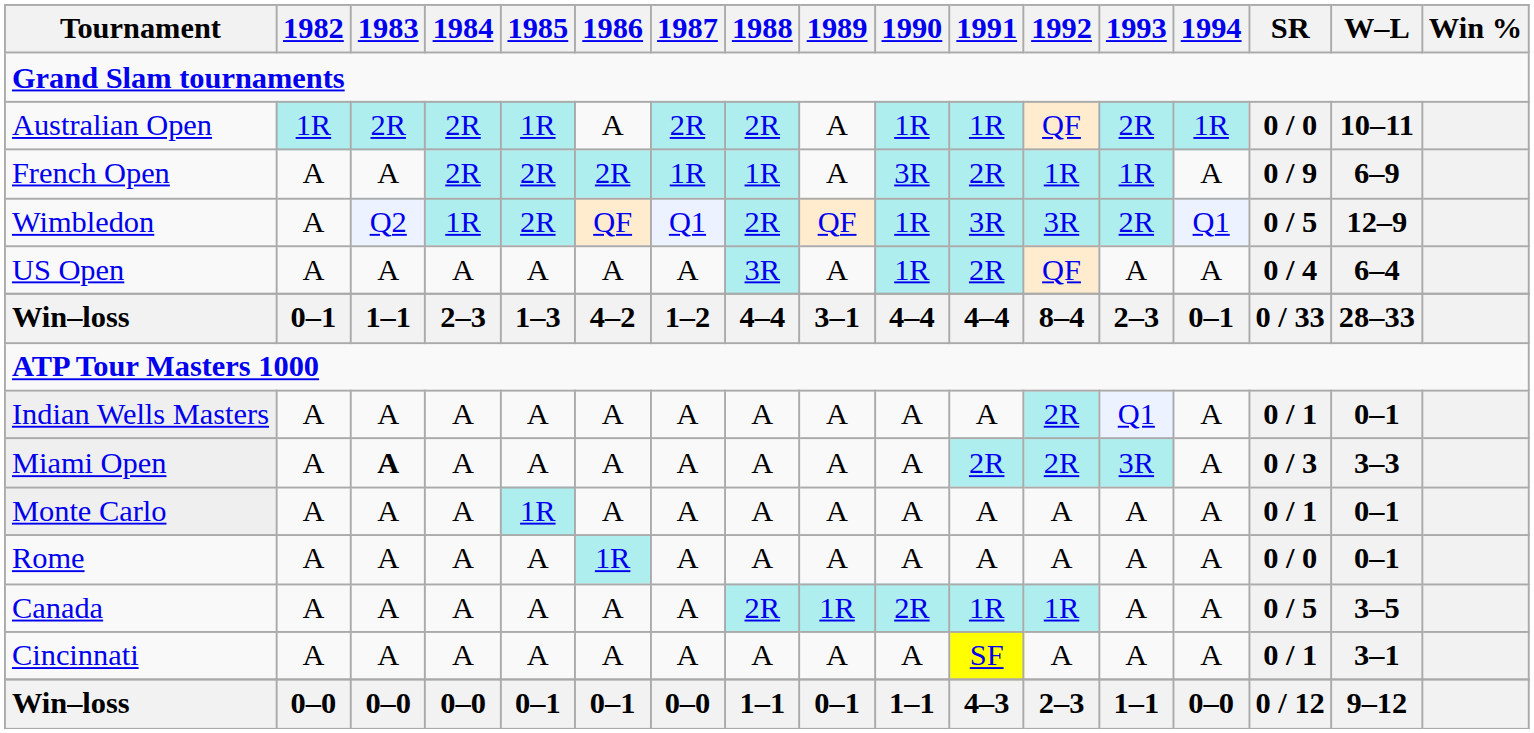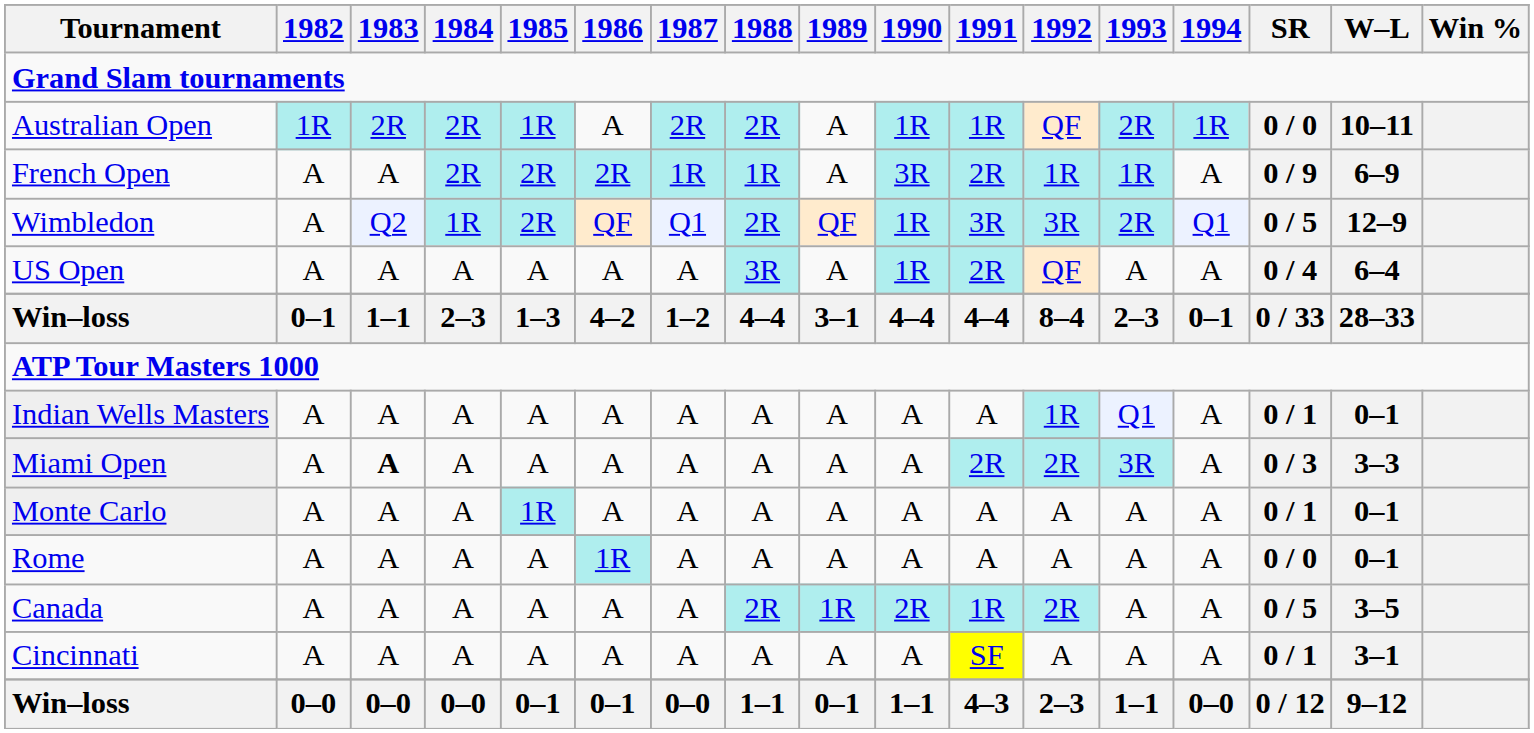 <table class=wikitable style=text-align:center>
 <tr>
 <th>Tournament</th>
 <th><a href='#'>1982</a></th>
 <th><a href='#'>1983</a></th>
 <th><a href='#'>1984</a></th>
 <th><a href='#'>1985</a></th>
 <th><a href='#'>1986</a></th>
 <th><a href='#'>1987</a></th>
 <th><a href='#'>1988</a></th>
 <th><a href='#'>1989</a></th>
 <th><a href='#'>1990</a></th>
 <th><a href='#'>1991</a></th>
 <th><a href='#'>1992</a></th>
 <th><a href='#'>1993</a></th>
 <th><a href='#'>1994</a></th>
 <th>SR</th>
 <th>W–L</th>
 <th>Win %</th>
 </tr>
 <tr>
 <td colspan=25 style=text-align:left><a href='#'><strong>Grand Slam tournaments</strong></a></td>
 </tr>
 <tr>
 <td align=left><a href='#'>Australian Open</a></td>
 <td style=background:#afeeee><a href='#'>1R</a></td>
 <td style=background:#afeeee><a href='#'>2R</a></td>
 <td style=background:#afeeee><a href='#'>2R</a></td>
 <td style=background:#afeeee><a href='#'>1R</a></td>
 <td>A</td>
 <td style=background:#afeeee><a href='#'>2R</a></td>
 <td style=background:#afeeee><a href='#'>2R</a></td>
 <td>A</td>
 <td style=background:#afeeee><a href='#'>1R</a></td>
 <td style=background:#afeeee><a href='#'>1R</a></td>
 <td style=background:#ffebcd><a href='#'>QF</a></td>
 <td style=background:#afeeee><a href='#'>2R</a></td>
 <td style=background:#afeeee><a href='#'>1R</a></td>
 <th>0 / 0</th>
 <th>10–11</th>
 <th></th>
 </tr>
 <tr>
 <td align=left><a href='#'>French Open</a></td>
 <td>A</td>
 <td>A</td>
 <td style=background:#afeeee><a href='#'>2R</a></td>
 <td style=background:#afeeee><a href='#'>2R</a></td>
 <td style=background:#afeeee><a href='#'>2R</a></td>
 <td style=background:#afeeee><a href='#'>1R</a></td>
 <td style=background:#afeeee><a href='#'>1R</a></td>
 <td>A</td>
 <td style=background:#afeeee><a href='#'>3R</a></td>
 <td style=background:#afeeee><a href='#'>2R</a></td>
 <td style=background:#afeeee><a href='#'>1R</a></td>
 <td style=background:#afeeee><a href='#'>1R</a></td>
 <td>A</td>
 <th>0 / 9</th>
 <th>6–9</th>
 <th></th>
 </tr>
 <tr>
 <td align=left><a href='#'>Wimbledon</a></td>
 <td>A</td>
 <td style=background:#ecf2ff><a href='#'>Q2</a></td>
 <td style=background:#afeeee><a href='#'>1R</a></td>
 <td style=background:#afeeee><a href='#'>2R</a></td>
 <td style=background:#ffebcd><a href='#'>QF</a></td>
 <td style=background:#ecf2ff><a href='#'>Q1</a></td>
 <td style=background:#afeeee><a href='#'>2R</a></td>
 <td style=background:#ffebcd><a href='#'>QF</a></td>
 <td style=background:#afeeee><a href='#'>1R</a></td>
 <td style=background:#afeeee><a href='#'>3R</a></td>
 <td style=background:#afeeee><a href='#'>3R</a></td>
 <td style=background:#afeeee><a href='#'>2R</a></td>
 <td style=background:#ecf2ff><a href='#'>Q1</a></td>
 <th>0 / 5</th>
 <th>12–9</th>
 <th></th>
 </tr>
 <tr>
 <td align=left><a href='#'>US Open</a></td>
 <td>A</td>
 <td>A</td>
 <td>A</td>
 <td>A</td>
 <td>A</td>
 <td>A</td>
 <td style=background:#afeeee><a href='#'>3R</a></td>
 <td>A</td>
 <td style=background:#afeeee><a href='#'>1R</a></td>
 <td style=background:#afeeee><a href='#'>2R</a></td>
 <td style=background:#ffebcd><a href='#'>QF</a></td>
 <td>A</td>
 <td>A</td>
 <th>0 / 4</th>
 <th>6–4</th>
 <th></th>
 </tr>
 <tr>
 </tr>
 <tr style=font-weight:bold;background:#efefef>
 <th style=text-align:left>Win–loss</th>
 <th>0–1</th>
 <th>1–1</th>
 <th>2–3</th>
 <th>1–3</th>
 <th>4–2</th>
 <th>1–2</th>
 <th>4–4</th>
 <th>3–1</th>
 <th>4–4</th>
 <th>4–4</th>
 <th>8–4</th>
 <th>2–3</th>
 <th>0–1</th>
 <th>0 / 33</th>
 <th>28–33</th>
 <th></th>
 </tr>
 <tr>
 <td colspan=25 style=text-align:left><strong><a href='#'>ATP Tour Masters 1000</a></strong></td>
 </tr>
 <tr>
 <td bgcolor=efefef align=left><a href='#'>Indian Wells Masters</a></td>
 <td>A</td>
 <td>A</td>
 <td>A</td>
 <td>A</td>
 <td>A</td>
 <td>A</td>
 <td>A</td>
 <td>A</td>
 <td>A</td>
 <td>A</td>
-<td bgcolor=afeeee><a href='#'>2R</a></td>
+<td bgcolor=afeeee><a href='#'>1R</a></td>
 <td bgcolor=ecf2ff><a href='#'>Q1</a></td>
 <td>A</td>
 <th>0 / 1</th>
 <th>0–1</th>
 <th></th>
 </tr>
 <tr>
 <td bgcolor=efefef align=left><a href='#'>Miami Open</a></td>
 <td>A</td>
 <td><strong>A</strong></td>
 <td>A</td>
 <td>A</td>
 <td>A</td>
 <td>A</td>
 <td>A</td>
 <td>A</td>
 <td>A</td>
 <td bgcolor=afeeee><a href='#'>2R</a></td>
 <td bgcolor=afeeee><a href='#'>2R</a></td>
 <td bgcolor=afeeee><a href='#'>3R</a></td>
 <td>A</td>
 <th>0 / 3</th>
 <th>3–3</th>
 <th></th>
 </tr>
 <tr>
 <td bgcolor=efefef align=left><a href='#'>Monte Carlo</a></td>
 <td>A</td>
 <td>A</td>
 <td>A</td>
 <td bgcolor=afeeee><a href='#'>1R</a></td>
 <td>A</td>
 <td>A</td>
 <td>A</td>
 <td>A</td>
 <td>A</td>
 <td>A</td>
 <td>A</td>
 <td>A</td>
 <td>A</td>
 <th>0 / 1</th>
 <th>0–1</th>
 <th></th>
 </tr>
 <tr>
 <td align=left><a href='#'>Rome</a></td>
 <td>A</td>
 <td>A</td>
 <td>A</td>
 <td>A</td>
 <td bgcolor=afeeee><a href='#'>1R</a></td>
 <td>A</td>
 <td>A</td>
 <td>A</td>
 <td>A</td>
 <td>A</td>
 <td>A</td>
 <td>A</td>
 <td>A</td>
 <th>0 / 0</th>
 <th>0–1</th>
 <th></th>
 </tr>
 <tr>
 <td align=left><a href='#'>Canada</a></td>
 <td>A</td>
 <td>A</td>
 <td>A</td>
 <td>A</td>
 <td>A</td>
 <td>A</td>
 <td bgcolor=afeeee><a href='#'>2R</a></td>
 <td bgcolor=afeeee><a href='#'>1R</a></td>
 <td bgcolor=afeeee><a href='#'>2R</a></td>
 <td bgcolor=afeeee><a href='#'>1R</a></td>
-<td bgcolor=afeeee><a href='#'>1R</a></td>
+<td bgcolor=afeeee><a href='#'>2R</a></td>
 <td>A</td>
 <td>A</td>
 <th>0 / 5</th>
 <th>3–5</th>
 <th></th>
 </tr>
 <tr>
 <td align=left><a href='#'>Cincinnati</a></td>
 <td>A</td>
 <td>A</td>
 <td>A</td>
 <td>A</td>
 <td>A</td>
 <td>A</td>
 <td>A</td>
 <td>A</td>
 <td>A</td>
 <td bgcolor=yellow><a href='#'>SF</a></td>
 <td>A</td>
 <td>A</td>
 <td>A</td>
 <th>0 / 1</th>
 <th>3–1</th>
 <th></th>
 </tr>
 <tr>
 </tr>
 <tr style=font-weight:bold;background:#efefef>
 <th style=text-align:left>Win–loss</th>
 <th>0–0</th>
 <th>0–0</th>
 <th>0–0</th>
 <th>0–1</th>
 <th>0–1</th>
 <th>0–0</th>
 <th>1–1</th>
 <th>0–1</th>
 <th>1–1</th>
 <th>4–3</th>
 <th>2–3</th>
 <th>1–1</th>
 <th>0–0</th>
 <th>0 / 12</th>
 <th>9–12</th>
 <th></th>
 </tr>
 </table>
